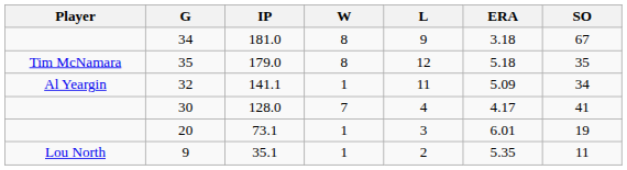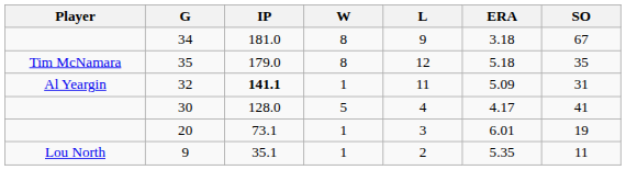 <table class="wikitable sortable">
 <tr>
 <th bgcolor="#DDDDFF" width="16%">Player</th>
 <th bgcolor="#DDDDFF" width="9%">G</th>
 <th bgcolor="#DDDDFF" width="9%">IP</th>
 <th bgcolor="#DDDDFF" width="9%">W</th>
 <th bgcolor="#DDDDFF" width="9%">L</th>
 <th bgcolor="#DDDDFF" width="9%">ERA</th>
 <th bgcolor="#DDDDFF" width="9%">SO</th>
 </tr>
 <tr align="center">
 <td></td>
 <td>34</td>
 <td>181.0</td>
 <td>8</td>
 <td>9</td>
 <td>3.18</td>
 <td>67</td>
 </tr>
 <tr align="center">
 <td><a href='#'>Tim McNamara</a></td>
 <td>35</td>
 <td>179.0</td>
 <td>8</td>
 <td>12</td>
 <td>5.18</td>
 <td>35</td>
 </tr>
 <tr align=center>
 <td><a href='#'>Al Yeargin</a></td>
 <td>32</td>
-<td>141.1</td>
+<td><strong>141.1</strong></td>
 <td>1</td>
 <td>11</td>
 <td>5.09</td>
-<td>34</td>
+<td>31</td>
 </tr>
 <tr align=center>
 <td></td>
 <td>30</td>
 <td>128.0</td>
-<td>7</td>
+<td>5</td>
 <td>4</td>
 <td>4.17</td>
 <td>41</td>
 </tr>
 <tr align="center">
 <td></td>
 <td>20</td>
 <td>73.1</td>
 <td>1</td>
 <td>3</td>
 <td>6.01</td>
 <td>19</td>
 </tr>
 <tr align="center">
 <td><a href='#'>Lou North</a></td>
 <td>9</td>
 <td>35.1</td>
 <td>1</td>
 <td>2</td>
 <td>5.35</td>
 <td>11</td>
 </tr>
 </table>
